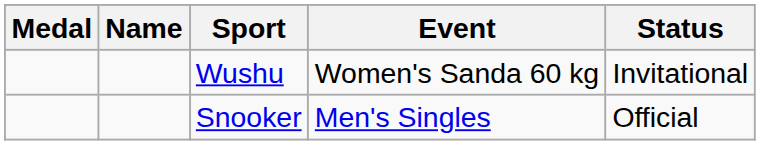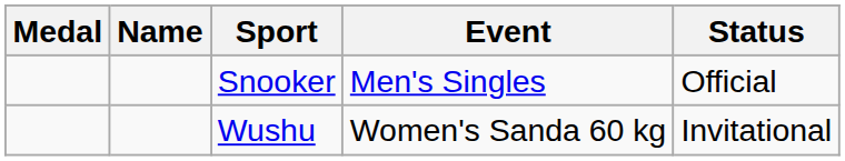 <table class="wikitable sortable"  style="font-size:95%">
 <tr>
 <th>Medal</th>
 <th>Name</th>
 <th>Sport</th>
 <th>Event</th>
 <th>Status</th>
 </tr>
 <tr>
 <td></td>
 <td></td>
+<td><a href='#'>Snooker</a></td>
+<td><a href='#'>Men's Singles</a></td>
+<td>Official</td>
+</tr>
+<tr>
+<td></td>
+<td></td>
 <td><a href='#'>Wushu</a></td>
 <td>Women's Sanda 60 kg</td>
 <td>Invitational</td>
 </tr>
-<tr>
-<td></td>
-<td></td>
-<td><a href='#'>Snooker</a></td>
-<td><a href='#'>Men's Singles</a></td>
-<td>Official</td>
-</tr>
 </table>
